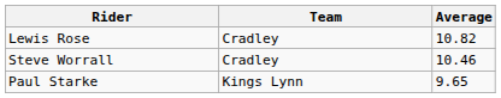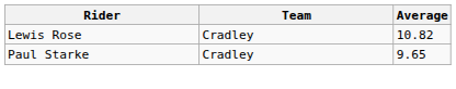 <table class="wikitable" style="font-size: 100%">
 <tr>
 <th width=200>Rider</th>
 <th width=200>Team</th>
 <th width=40>Average</th>
 </tr>
 <tr>
 <td align="left">Lewis Rose</td>
 <td>Cradley</td>
 <td>10.82</td>
 </tr>
 <tr>
-<td align="left">Steve Worrall</td>
+<td align="left">Paul Starke</td>
 <td>Cradley</td>
-<td>10.46</td>
-</tr>
-<tr>
-<td align="left">Paul Starke</td>
-<td>Kings Lynn</td>
 <td>9.65</td>
 </tr>
 </table>
